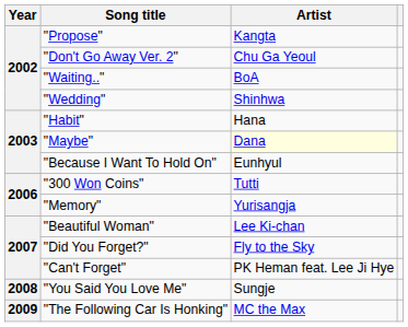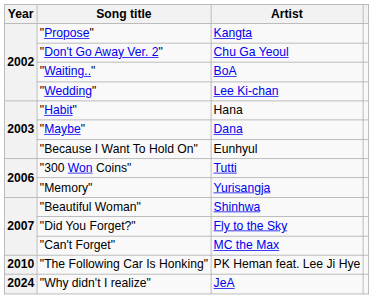 <table class="wikitable plainrowheaders sortable">
 <tr>
 <th scope="col">Year</th>
 <th scope="col">Song title</th>
 <th>Artist</th>
 <th scope="col" class="unsortable"></th>
 </tr>
 <tr>
 <th scope="row" rowspan="4">2002</th>
 <td>"<a href='#'>Propose</a>" </td>
 <td><a href='#'>Kangta</a></td>
 <td></td>
 </tr>
 <tr>
 <td>"<a href='#'>Don't Go Away Ver. 2</a>" </td>
 <td><a href='#'>Chu Ga Yeoul</a></td>
 <td></td>
 </tr>
 <tr>
 <td>"<a href='#'>Waiting..</a>" </td>
 <td><a href='#'>BoA</a></td>
 <td></td>
 </tr>
 <tr>
 <td>"<a href='#'>Wedding</a>" </td>
-<td><a href='#'>Shinhwa</a></td>
+<td><a href='#'>Lee Ki-chan</a></td>
 <td></td>
 </tr>
 <tr>
 <th scope="row" rowspan="3">2003</th>
 <td>"<a href='#'>Habit</a>" </td>
 <td>Hana</td>
 <td></td>
 </tr>
 <tr>
 <td>"<a href='#'>Maybe</a>" </td>
-<td style="background: lightyellow;"><a href='#'>Dana</a></td>
+<td><a href='#'>Dana</a></td>
 <td></td>
 </tr>
 <tr>
 <td>"Because I Want To Hold On" </td>
 <td>Eunhyul</td>
 <td></td>
 </tr>
 <tr>
 <th scope="row" rowspan="2">2006</th>
 <td>"300 <a href='#'>Won</a> Coins" </td>
 <td><a href='#'>Tutti</a></td>
 <td></td>
 </tr>
 <tr>
 <td>"Memory" </td>
 <td><a href='#'>Yurisangja</a></td>
 <td></td>
 </tr>
 <tr>
 <th scope="row" rowspan="3">2007</th>
 <td>"Beautiful Woman" </td>
-<td><a href='#'>Lee Ki-chan</a></td>
+<td><a href='#'>Shinhwa</a></td>
 <td></td>
 </tr>
 <tr>
 <td>"Did You Forget?" </td>
 <td><a href='#'>Fly to the Sky</a></td>
 <td></td>
 </tr>
 <tr>
 <td>"Can't Forget" </td>
+<td><a href='#'>MC the Max</a></td>
+<td></td>
+</tr>
+<tr>
+<th scope="row">2010</th>
+<td>"The Following Car Is Honking" </td>
 <td>PK Heman feat. Lee Ji Hye</td>
 <td></td>
 </tr>
 <tr>
-<th scope="row">2008</th>
-<td>"You Said You Love Me" </td>
-<td>Sungje</td>
-<td></td>
-</tr>
-<tr>
-<th scope="row">2009</th>
-<td>"The Following Car Is Honking" </td>
-<td><a href='#'>MC the Max</a></td>
+<th scope="row">2024</th>
+<td>"Why didn't I realize" </td>
+<td><a href='#'>JeA</a></td>
 <td></td>
 </tr>
 </table>
